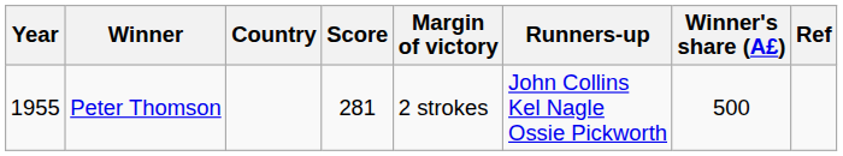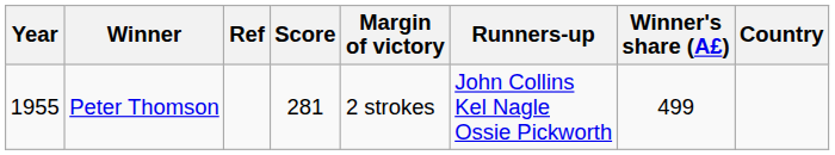 <table class="wikitable">
 <tr>
 <th>Year</th>
 <th>Winner</th>
-<th>Country</th>
+<th>Ref</th>
 <th>Score</th>
 <th>Margin<br>of victory</th>
 <th>Runners-up</th>
 <th>Winner's<br>share (<a href='#'>A£</a>)</th>
-<th>Ref</th>
+<th>Country</th>
 </tr>
 <tr>
 <td>1955</td>
 <td><a href='#'>Peter Thomson</a></td>
 <td></td>
 <td align=center>281</td>
 <td>2 strokes</td>
 <td> <a href='#'>John Collins</a><br> <a href='#'>Kel Nagle</a><br> <a href='#'>Ossie Pickworth</a></td>
-<td align=center>500</td>
+<td align=center>499</td>
 <td></td>
 </tr>
 </table>
